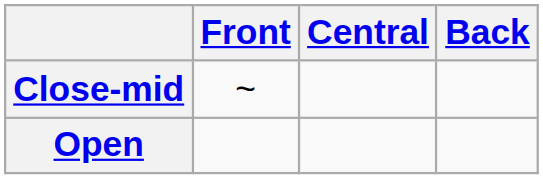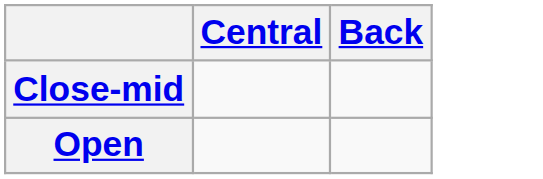 <table class="wikitable" style=text-align:center>
 <tr>
 <th></th>
-<th><a href='#'>Front</a></th>
 <th><a href='#'>Central</a></th>
 <th><a href='#'>Back</a></th>
 </tr>
 <tr>
 <th><a href='#'>Close-mid</a></th>
-<td> ~ </td>
 <td></td>
 <td></td>
 </tr>
 <tr>
 <th><a href='#'>Open</a></th>
 <td></td>
 <td></td>
-<td></td>
 </tr>
 </table>
